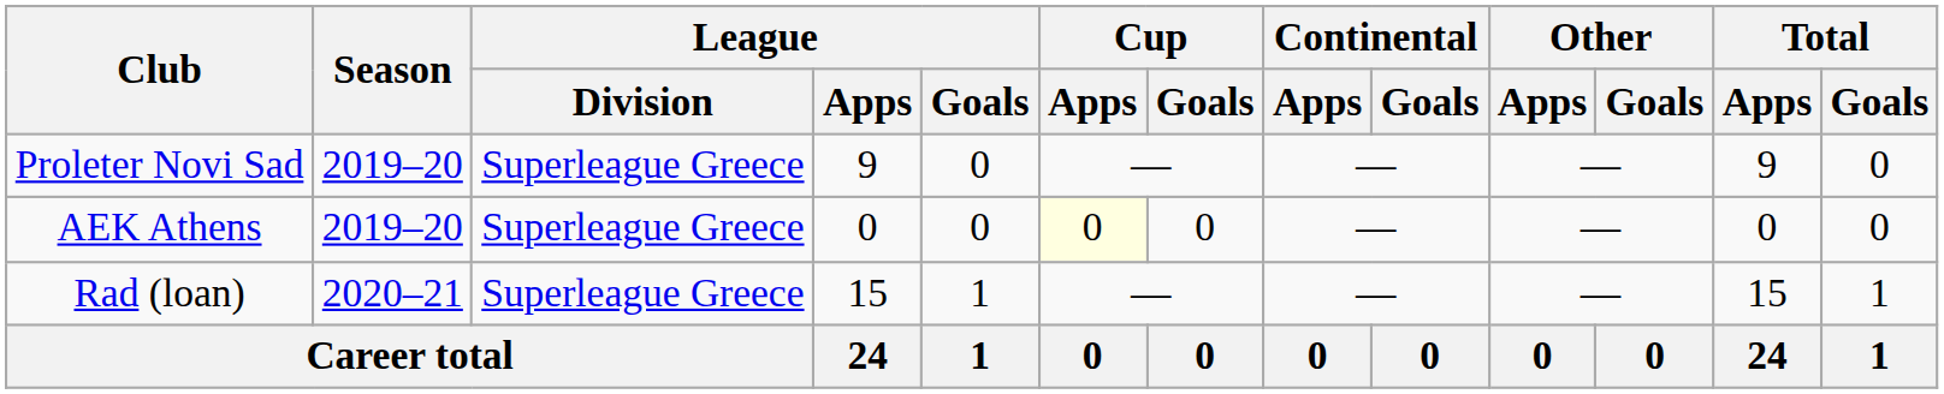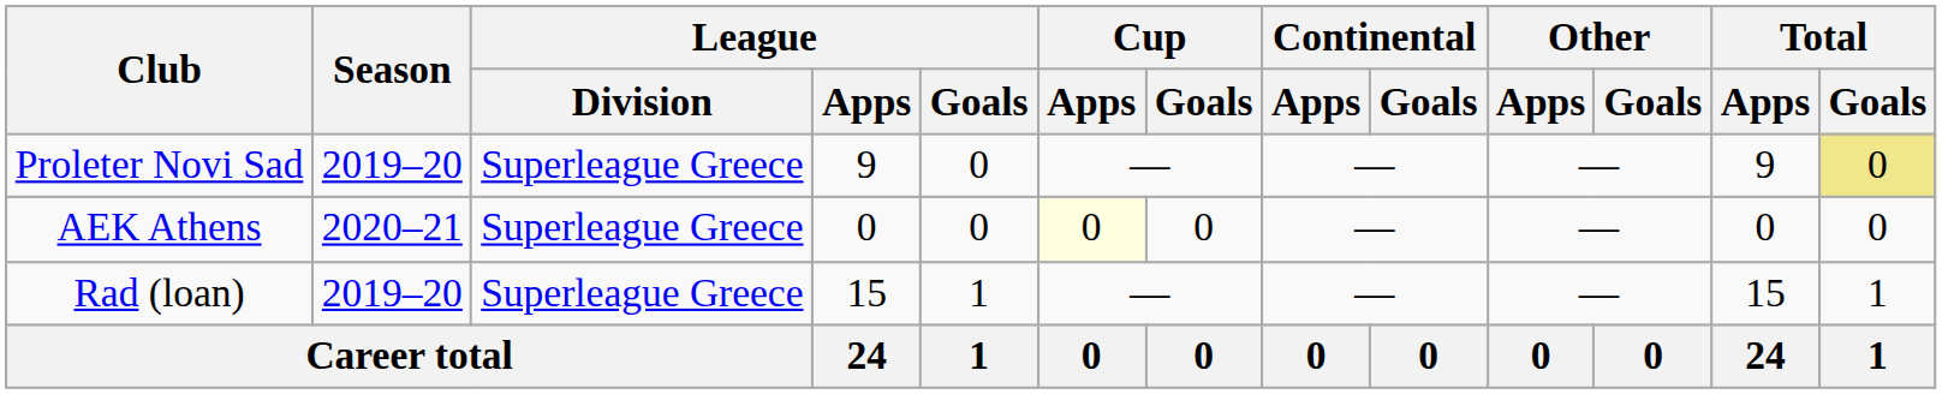 <table class="wikitable" style="text-align:center">
 <tr>
 <th rowspan=2>Club</th>
 <th rowspan=2>Season</th>
 <th colspan=3>League</th>
 <th colspan=2>Cup</th>
 <th colspan=2>Continental</th>
 <th colspan=2>Other</th>
 <th colspan=2>Total</th>
 </tr>
 <tr>
 <th>Division</th>
 <th>Apps</th>
 <th>Goals</th>
 <th>Apps</th>
 <th>Goals</th>
 <th>Apps</th>
 <th>Goals</th>
 <th>Apps</th>
 <th>Goals</th>
 <th>Apps</th>
 <th>Goals</th>
 </tr>
 <tr>
 <td><a href='#'>Proleter Novi Sad</a></td>
 <td><a href='#'>2019–20</a></td>
 <td><a href='#'>Superleague Greece</a></td>
 <td>9</td>
 <td>0</td>
 <td colspan="2">—</td>
 <td colspan="2">—</td>
 <td colspan="2">—</td>
 <td>9</td>
-<td>0</td>
+<td style="background: khaki;">0</td>
 </tr>
 <tr>
 <td><a href='#'>AEK Athens</a></td>
-<td><a href='#'>2019–20</a></td>
+<td><a href='#'>2020–21</a></td>
 <td><a href='#'>Superleague Greece</a></td>
 <td>0</td>
 <td>0</td>
 <td style="background: lightyellow;">0</td>
 <td>0</td>
 <td colspan="2">—</td>
 <td colspan="2">—</td>
 <td>0</td>
 <td>0</td>
 </tr>
 <tr>
 <td><a href='#'>Rad</a> (loan)</td>
-<td><a href='#'>2020–21</a></td>
+<td><a href='#'>2019–20</a></td>
 <td><a href='#'>Superleague Greece</a></td>
 <td>15</td>
 <td>1</td>
 <td colspan="2">—</td>
 <td colspan="2">—</td>
 <td colspan="2">—</td>
 <td>15</td>
 <td>1</td>
 </tr>
 <tr>
 <th colspan="3">Career total</th>
 <th>24</th>
 <th>1</th>
 <th>0</th>
 <th>0</th>
 <th>0</th>
 <th>0</th>
 <th>0</th>
 <th>0</th>
 <th>24</th>
 <th>1</th>
 </tr>
 </table>
